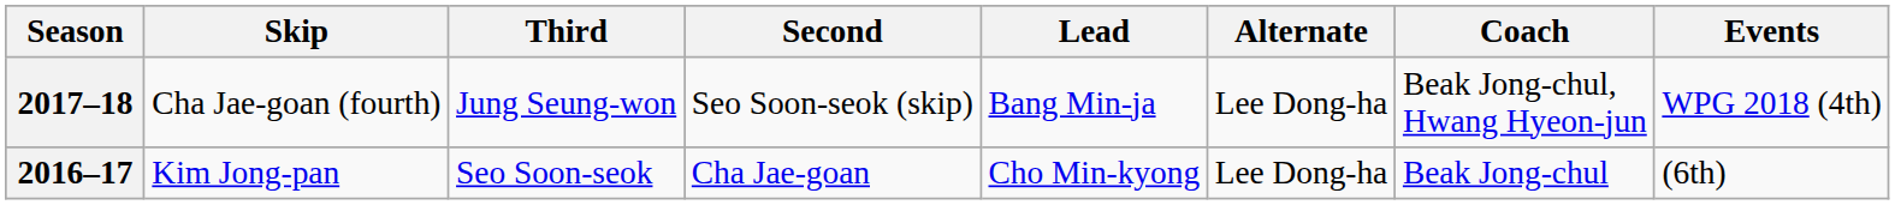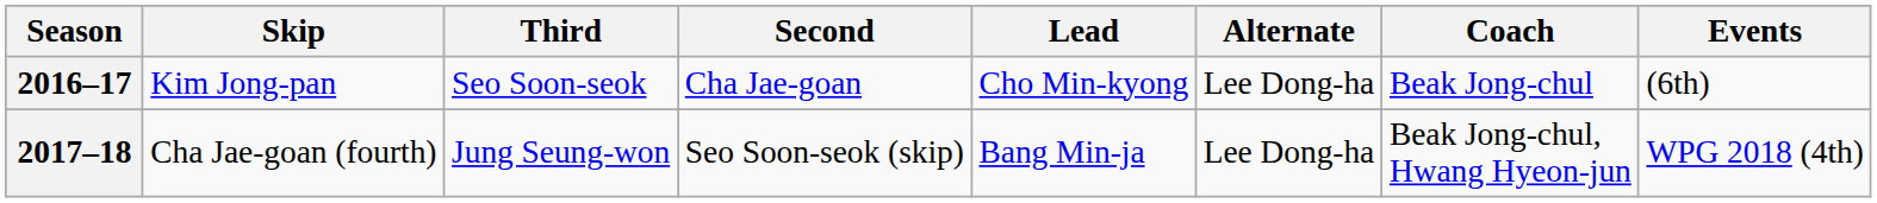 <table class="wikitable">
 <tr>
 <th scope="col" width=60>Season</th>
 <th scope="col">Skip</th>
 <th scope="col">Third</th>
 <th scope="col">Second</th>
 <th scope="col">Lead</th>
 <th scope="col">Alternate</th>
 <th scope="col">Coach</th>
 <th scope="col">Events</th>
 </tr>
 <tr>
+<th scope="row">2016–17</th>
+<td><a href='#'>Kim Jong-pan</a></td>
+<td><a href='#'>Seo Soon-seok</a></td>
+<td><a href='#'>Cha Jae-goan</a></td>
+<td><a href='#'>Cho Min-kyong</a></td>
+<td>Lee Dong-ha</td>
+<td><a href='#'>Beak Jong-chul</a></td>
+<td> (6th)</td>
+</tr>
+<tr>
 <th scope="row">2017–18</th>
 <td>Cha Jae-goan (fourth)</td>
 <td><a href='#'>Jung Seung-won</a></td>
 <td>Seo Soon-seok (skip)</td>
 <td><a href='#'>Bang Min-ja</a></td>
 <td>Lee Dong-ha</td>
 <td>Beak Jong-chul,<br><a href='#'>Hwang Hyeon-jun</a></td>
 <td><a href='#'>WPG 2018</a> (4th)</td>
 </tr>
-<tr>
-<th scope="row">2016–17</th>
-<td><a href='#'>Kim Jong-pan</a></td>
-<td><a href='#'>Seo Soon-seok</a></td>
-<td><a href='#'>Cha Jae-goan</a></td>
-<td><a href='#'>Cho Min-kyong</a></td>
-<td>Lee Dong-ha</td>
-<td><a href='#'>Beak Jong-chul</a></td>
-<td> (6th)</td>
-</tr>
 </table>
